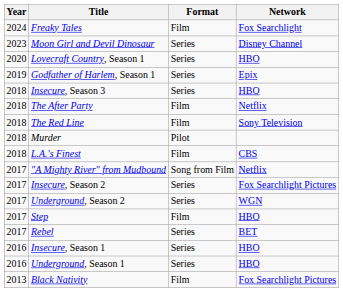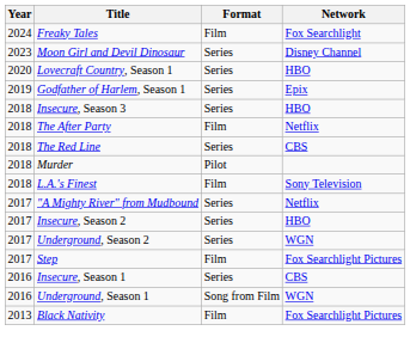 <table class="wikitable">
 <tr>
 <th>Year</th>
 <th>Title</th>
 <th>Format</th>
 <th>Network</th>
 </tr>
 <tr>
 <td>2024</td>
 <td><em><a href='#'>Freaky Tales</a></em></td>
 <td>Film</td>
 <td><a href='#'>Fox Searchlight</a></td>
 </tr>
 <tr>
 <td>2023</td>
 <td><em><a href='#'>Moon Girl and Devil Dinosaur</a></em></td>
 <td>Series</td>
 <td><a href='#'>Disney Channel</a></td>
 </tr>
 <tr>
 <td>2020</td>
 <td><a href='#'><em>Lovecraft Country</em></a>, Season 1</td>
 <td>Series</td>
 <td><a href='#'>HBO</a></td>
 </tr>
 <tr>
 <td>2019</td>
 <td><em><a href='#'>Godfather of Harlem</a></em>, Season 1</td>
 <td>Series</td>
 <td><a href='#'>Epix</a></td>
 </tr>
 <tr>
 <td>2018</td>
 <td><a href='#'><em>Insecure</em></a>, Season 3</td>
 <td>Series</td>
 <td><a href='#'>HBO</a></td>
 </tr>
 <tr>
 <td>2018</td>
 <td><a href='#'><em>The After Party</em></a></td>
 <td>Film</td>
 <td><a href='#'>Netflix</a></td>
 </tr>
 <tr>
 <td>2018</td>
 <td><a href='#'><em>The Red Line</em></a></td>
-<td>Film</td>
-<td><a href='#'>Sony Television</a></td>
+<td>Series</td>
+<td><a href='#'>CBS</a></td>
 </tr>
 <tr>
 <td>2018</td>
 <td><em>Murder</em></td>
 <td>Pilot</td>
 <td></td>
 </tr>
 <tr>
 <td>2018</td>
 <td><em><a href='#'>L.A.'s Finest</a></em></td>
 <td>Film</td>
-<td><a href='#'>CBS</a></td>
+<td><a href='#'>Sony Television</a></td>
 </tr>
 <tr>
 <td>2017</td>
 <td><a href='#'><em>"A Mighty River" from Mudbound</em></a></td>
-<td>Song from Film</td>
+<td>Series</td>
 <td><a href='#'>Netflix</a></td>
 </tr>
 <tr>
 <td>2017</td>
 <td><a href='#'><em>Insecure</em></a>, Season 2</td>
 <td>Series</td>
-<td><a href='#'>Fox Searchlight Pictures</a></td>
+<td><a href='#'>HBO</a></td>
 </tr>
 <tr>
 <td>2017</td>
 <td><a href='#'><em>Underground</em></a>, Season 2</td>
 <td>Series</td>
 <td><a href='#'>WGN</a></td>
 </tr>
 <tr>
 <td>2017</td>
 <td><a href='#'><em>Step</em></a></td>
 <td>Film</td>
-<td><a href='#'>HBO</a></td>
-</tr>
-<tr>
-<td>2017</td>
-<td><a href='#'><em>Rebel</em></a></td>
-<td>Series</td>
-<td><a href='#'>BET</a></td>
+<td><a href='#'>Fox Searchlight Pictures</a></td>
 </tr>
 <tr>
 <td>2016</td>
 <td><a href='#'><em>Insecure</em></a>, Season 1</td>
 <td>Series</td>
-<td><a href='#'>HBO</a></td>
+<td><a href='#'>CBS</a></td>
 </tr>
 <tr>
 <td>2016</td>
 <td><a href='#'><em>Underground</em></a>, Season 1</td>
-<td>Series</td>
-<td><a href='#'>HBO</a></td>
+<td>Song from Film</td>
+<td><a href='#'>WGN</a></td>
 </tr>
 <tr>
 <td>2013</td>
 <td><a href='#'><em>Black Nativity</em></a></td>
 <td>Film</td>
 <td><a href='#'>Fox Searchlight Pictures</a></td>
 </tr>
 </table>
